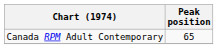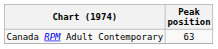 <table class="wikitable">
 <tr>
 <th>Chart (1974)</th>
 <th>Peak<br>position</th>
 </tr>
 <tr>
 <td>Canada <em><a href='#'>RPM</a></em> Adult Contemporary</td>
-<td style="text-align:center;">65</td>
+<td style="text-align:center;">63</td>
 </tr>
 <tr>
 </tr>
 </table>
